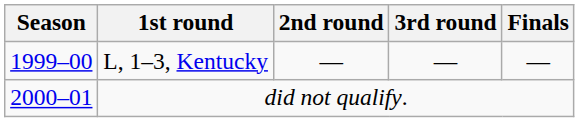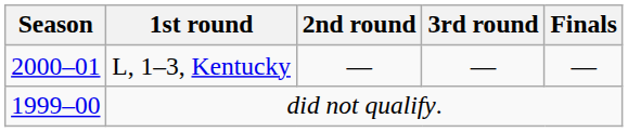 <table class="wikitable" style="text-align:center">
 <tr>
 <th>Season</th>
 <th>1st round</th>
 <th>2nd round</th>
 <th>3rd round</th>
 <th>Finals</th>
 </tr>
 <tr>
-<td><a href='#'>1999–00</a></td>
+<td><a href='#'>2000–01</a></td>
 <td>L, 1–3, <a href='#'>Kentucky</a></td>
 <td>—</td>
 <td>—</td>
 <td>—</td>
 </tr>
 <tr>
-<td><a href='#'>2000–01</a></td>
+<td><a href='#'>1999–00</a></td>
 <td colspan="4"><em>did not qualify</em>.</td>
 </tr>
 </table>
